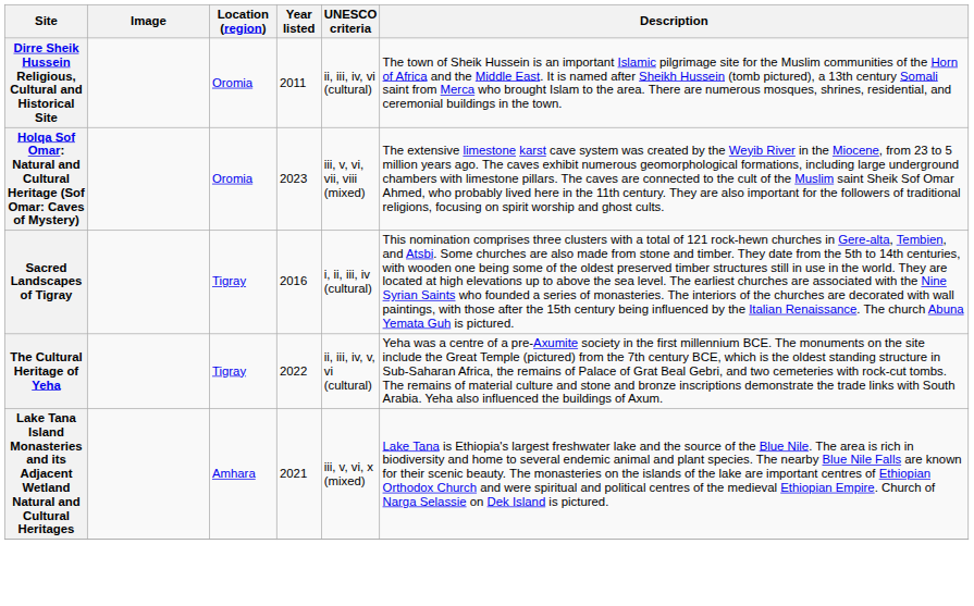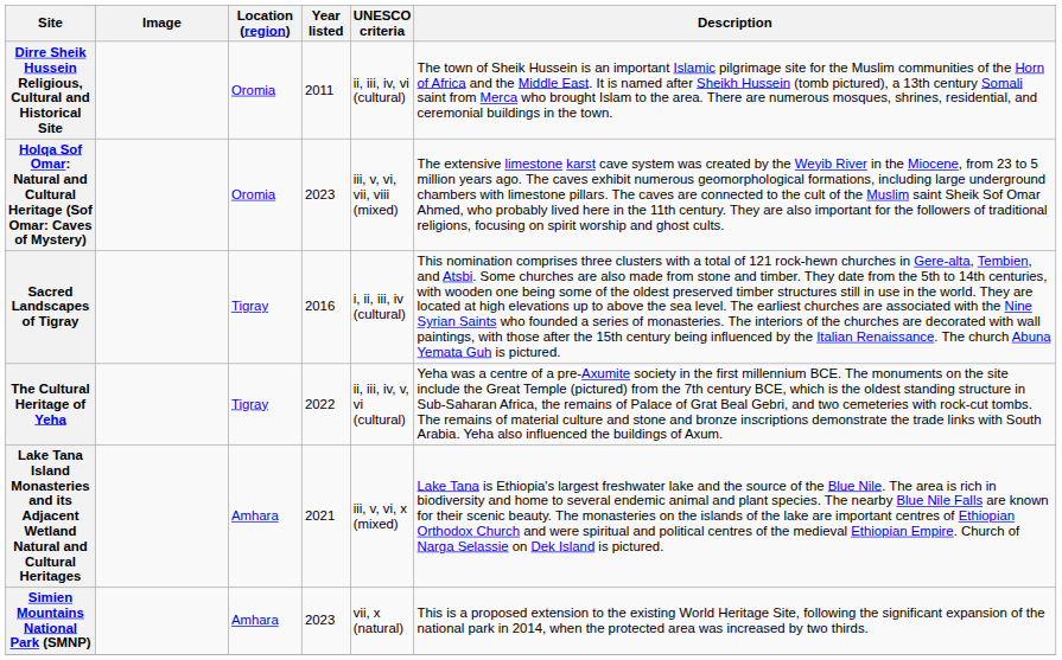 <table class="wikitable sortable plainrowheaders">
 <tr>
 <th style="width:100px;" scope="col">Site</th>
 <th class="unsortable" style="width:150px;" scope="col">Image</th>
 <th style="width:80px;" scope="col">Location (<a href='#'>region</a>)</th>
 <th style="width:50px;" scope="col">Year listed</th>
 <th style="width:60px;" scope="col">UNESCO criteria</th>
 <th scope="col" class="unsortable">Description</th>
 </tr>
 <tr>
 <th scope="row"><a href='#'>Dirre Sheik Hussein</a> Religious, Cultural and Historical Site</th>
 <td></td>
 <td><a href='#'>Oromia</a></td>
 <td>2011</td>
 <td>ii, iii, iv, vi (cultural)</td>
 <td>The town of Sheik Hussein is an important <a href='#'>Islamic</a> pilgrimage site for the Muslim communities of the <a href='#'>Horn of Africa</a> and the <a href='#'>Middle East</a>. It is named after <a href='#'>Sheikh Hussein</a> (tomb pictured), a 13th century <a href='#'>Somali</a> saint from <a href='#'>Merca</a> who brought Islam to the area. There are numerous mosques, shrines, residential, and ceremonial buildings in the town.</td>
 </tr>
 <tr>
 <th scope="row"><a href='#'>Holqa Sof Omar</a>: Natural and Cultural Heritage (Sof Omar: Caves of Mystery)</th>
 <td></td>
 <td><a href='#'>Oromia</a></td>
 <td>2023</td>
 <td>iii, v, vi, vii, viii (mixed)</td>
 <td>The extensive <a href='#'>limestone</a> <a href='#'>karst</a> cave system was created by the <a href='#'>Weyib River</a> in the <a href='#'>Miocene</a>, from 23 to 5 million years ago. The caves exhibit numerous geomorphological formations, including large underground chambers with limestone pillars. The caves are connected to the cult of the <a href='#'>Muslim</a> saint Sheik Sof Omar Ahmed, who probably lived here in the 11th century. They are also important for the followers of traditional religions, focusing on spirit worship and ghost cults.</td>
 </tr>
 <tr>
 <th scope="row">Sacred Landscapes of Tigray</th>
 <td></td>
 <td><a href='#'>Tigray</a></td>
 <td>2016</td>
 <td>i, ii, iii, iv (cultural)</td>
 <td>This nomination comprises three clusters with a total of 121 rock-hewn churches in <a href='#'>Gere-alta</a>, <a href='#'>Tembien</a>, and <a href='#'>Atsbi</a>. Some churches are also made from stone and timber. They date from the 5th to 14th centuries, with wooden one being some of the oldest preserved timber structures still in use in the world. They are located at high elevations up to  above the sea level. The earliest churches are associated with the <a href='#'>Nine Syrian Saints</a> who founded a series of monasteries. The interiors of the churches are decorated with wall paintings, with those after the 15th century being influenced by the <a href='#'>Italian Renaissance</a>. The church <a href='#'>Abuna Yemata Guh</a> is pictured.</td>
 </tr>
 <tr>
 <th scope="row">The Cultural Heritage of <a href='#'>Yeha</a></th>
 <td></td>
 <td><a href='#'>Tigray</a></td>
 <td>2022</td>
 <td>ii, iii, iv, v, vi (cultural)</td>
 <td>Yeha was a centre of a pre-<a href='#'>Axumite</a> society in the first millennium BCE. The monuments on the site include the Great Temple (pictured) from the 7th century BCE, which is the oldest standing structure in Sub-Saharan Africa, the remains of Palace of Grat Beal Gebri, and two cemeteries with rock-cut tombs. The remains of material culture and stone and bronze inscriptions demonstrate the trade links with South Arabia. Yeha also influenced the buildings of Axum.</td>
 </tr>
 <tr>
 <th scope="row">Lake Tana Island Monasteries and its Adjacent Wetland Natural and Cultural Heritages</th>
 <td></td>
 <td><a href='#'>Amhara</a></td>
 <td>2021</td>
 <td>iii, v, vi, x (mixed)</td>
 <td><a href='#'>Lake Tana</a> is Ethiopia's largest freshwater lake and the source of the <a href='#'>Blue Nile</a>. The area is rich in biodiversity and home to several endemic animal and plant species. The nearby <a href='#'>Blue Nile Falls</a> are known for their scenic beauty. The monasteries on the islands of the lake are important centres of <a href='#'>Ethiopian Orthodox Church</a> and were spiritual and political centres of the medieval <a href='#'>Ethiopian Empire</a>. Church of <a href='#'>Narga Selassie</a> on <a href='#'>Dek Island</a> is pictured.</td>
 </tr>
 <tr>
+<th scope="row"><a href='#'>Simien Mountains National Park</a> (SMNP)</th>
+<td></td>
+<td><a href='#'>Amhara</a></td>
+<td>2023</td>
+<td>vii, x (natural)</td>
+<td>This is a proposed extension to the existing World Heritage Site, following the significant expansion of the national park in 2014, when the protected area was increased by two thirds.</td>
+</tr>
+<tr>
 </tr>
 </table>
